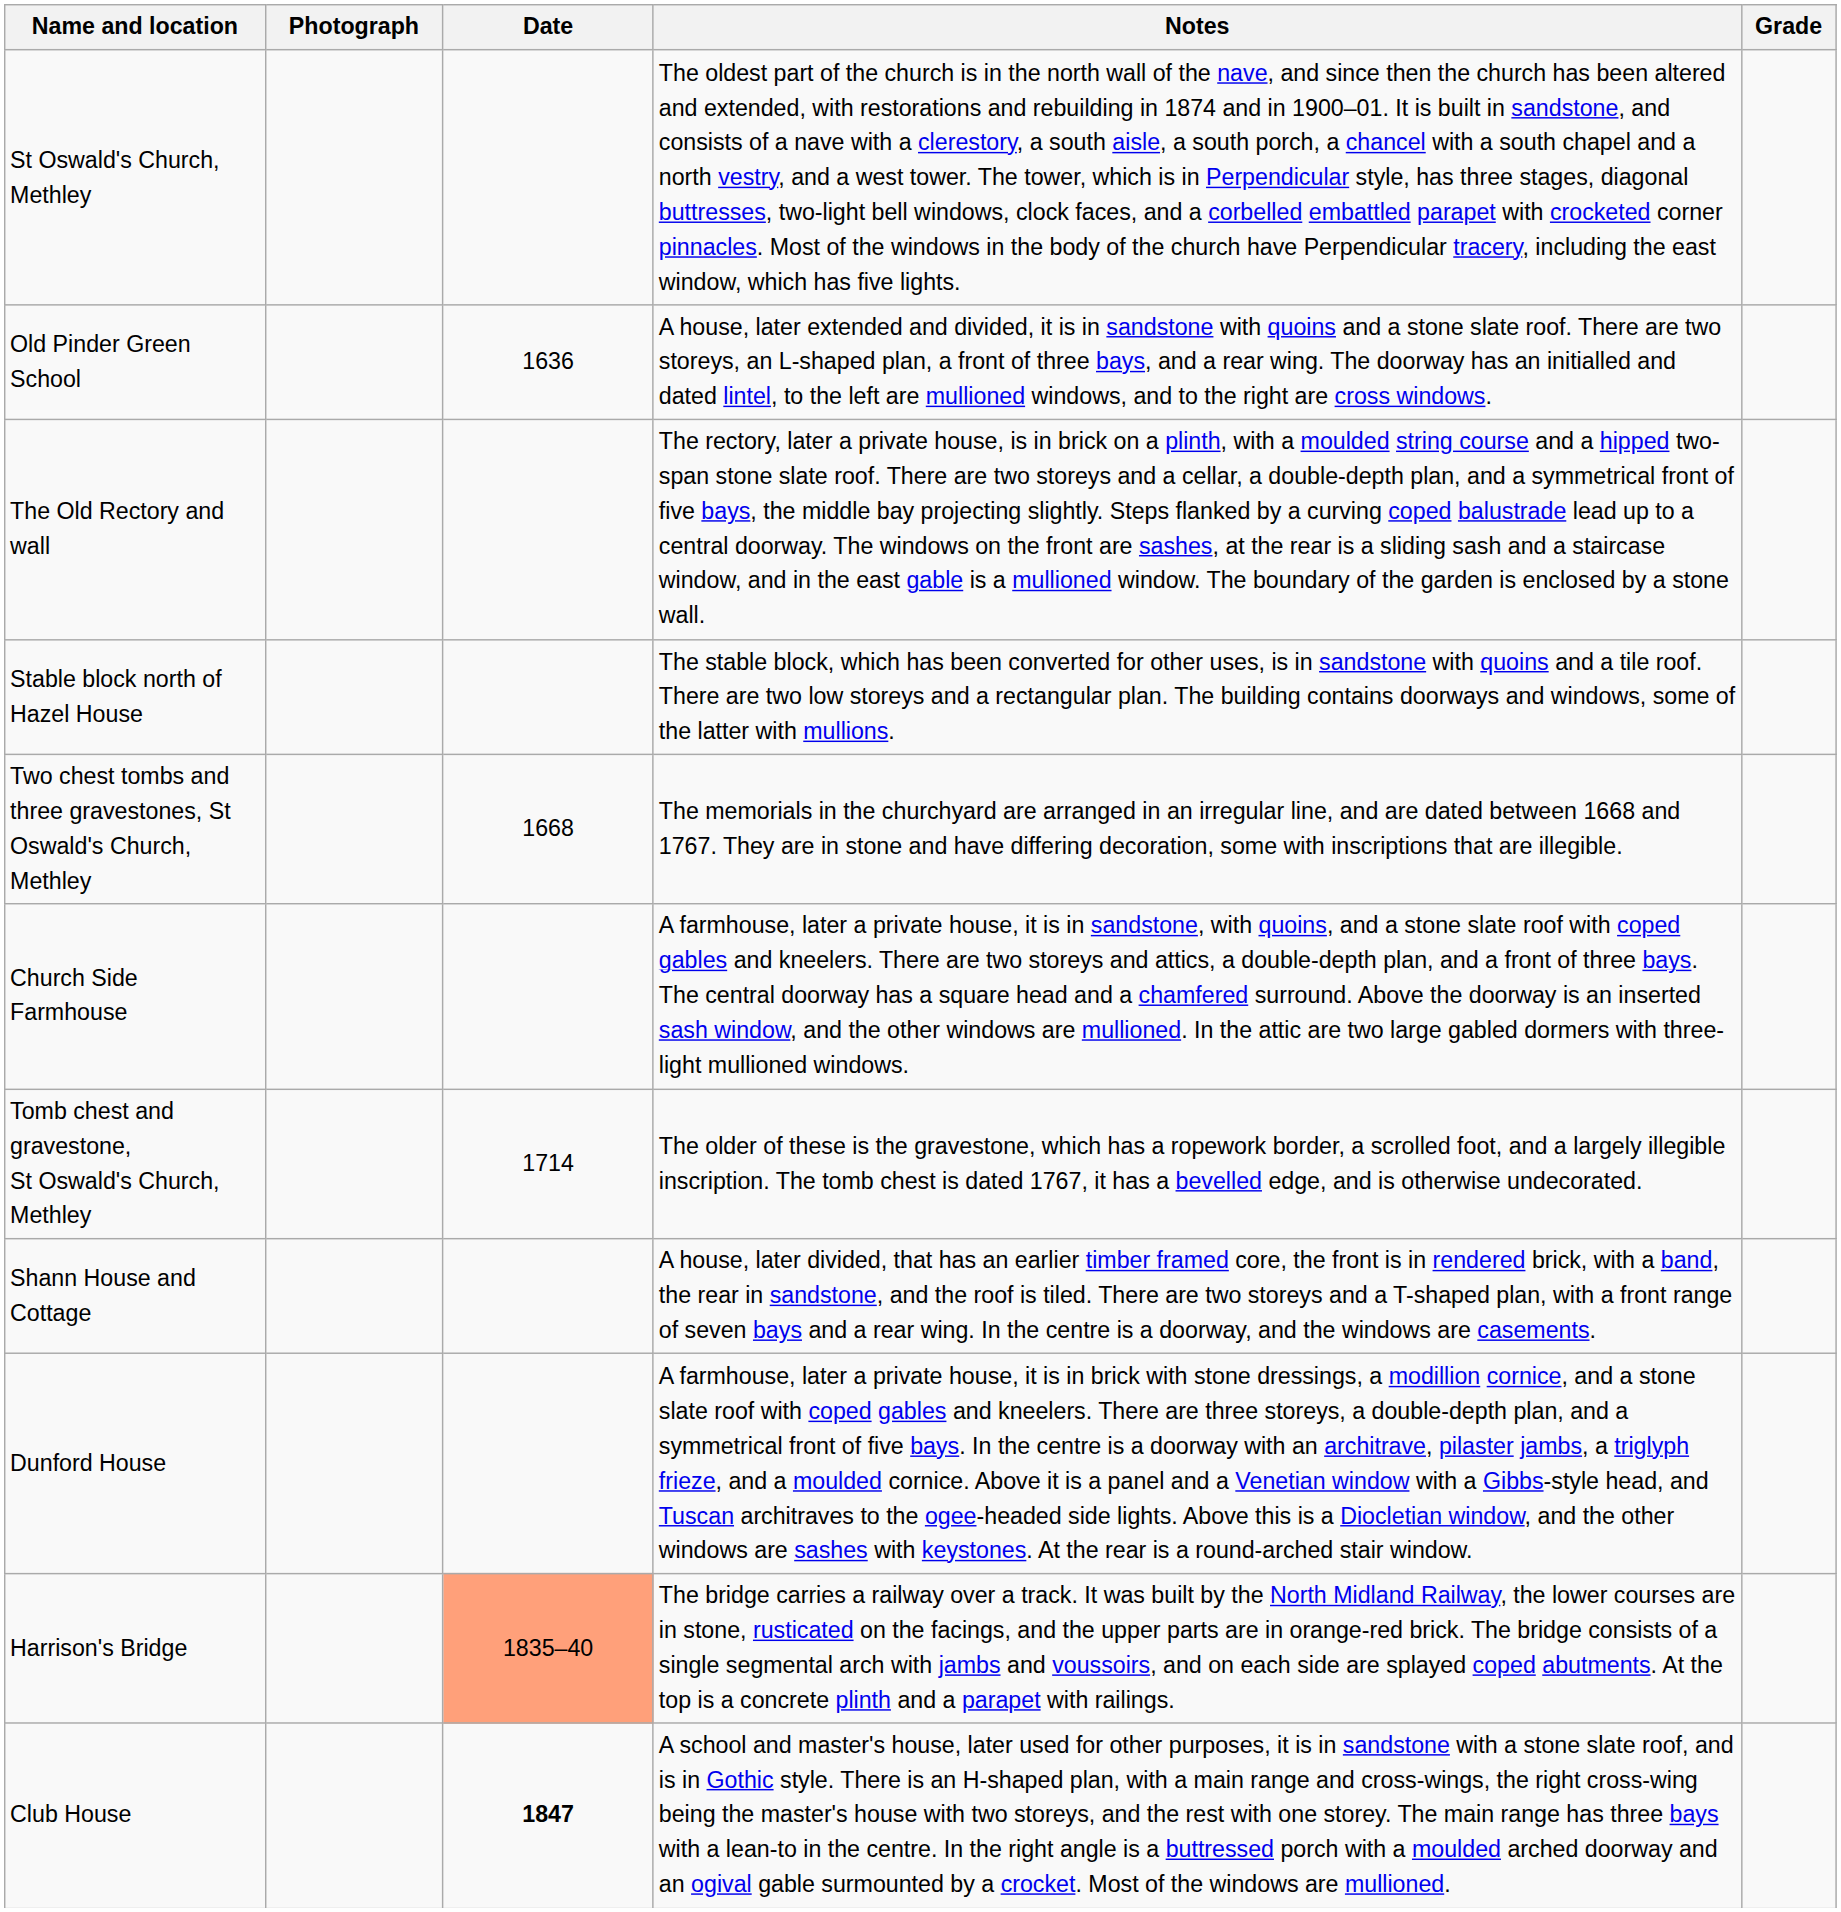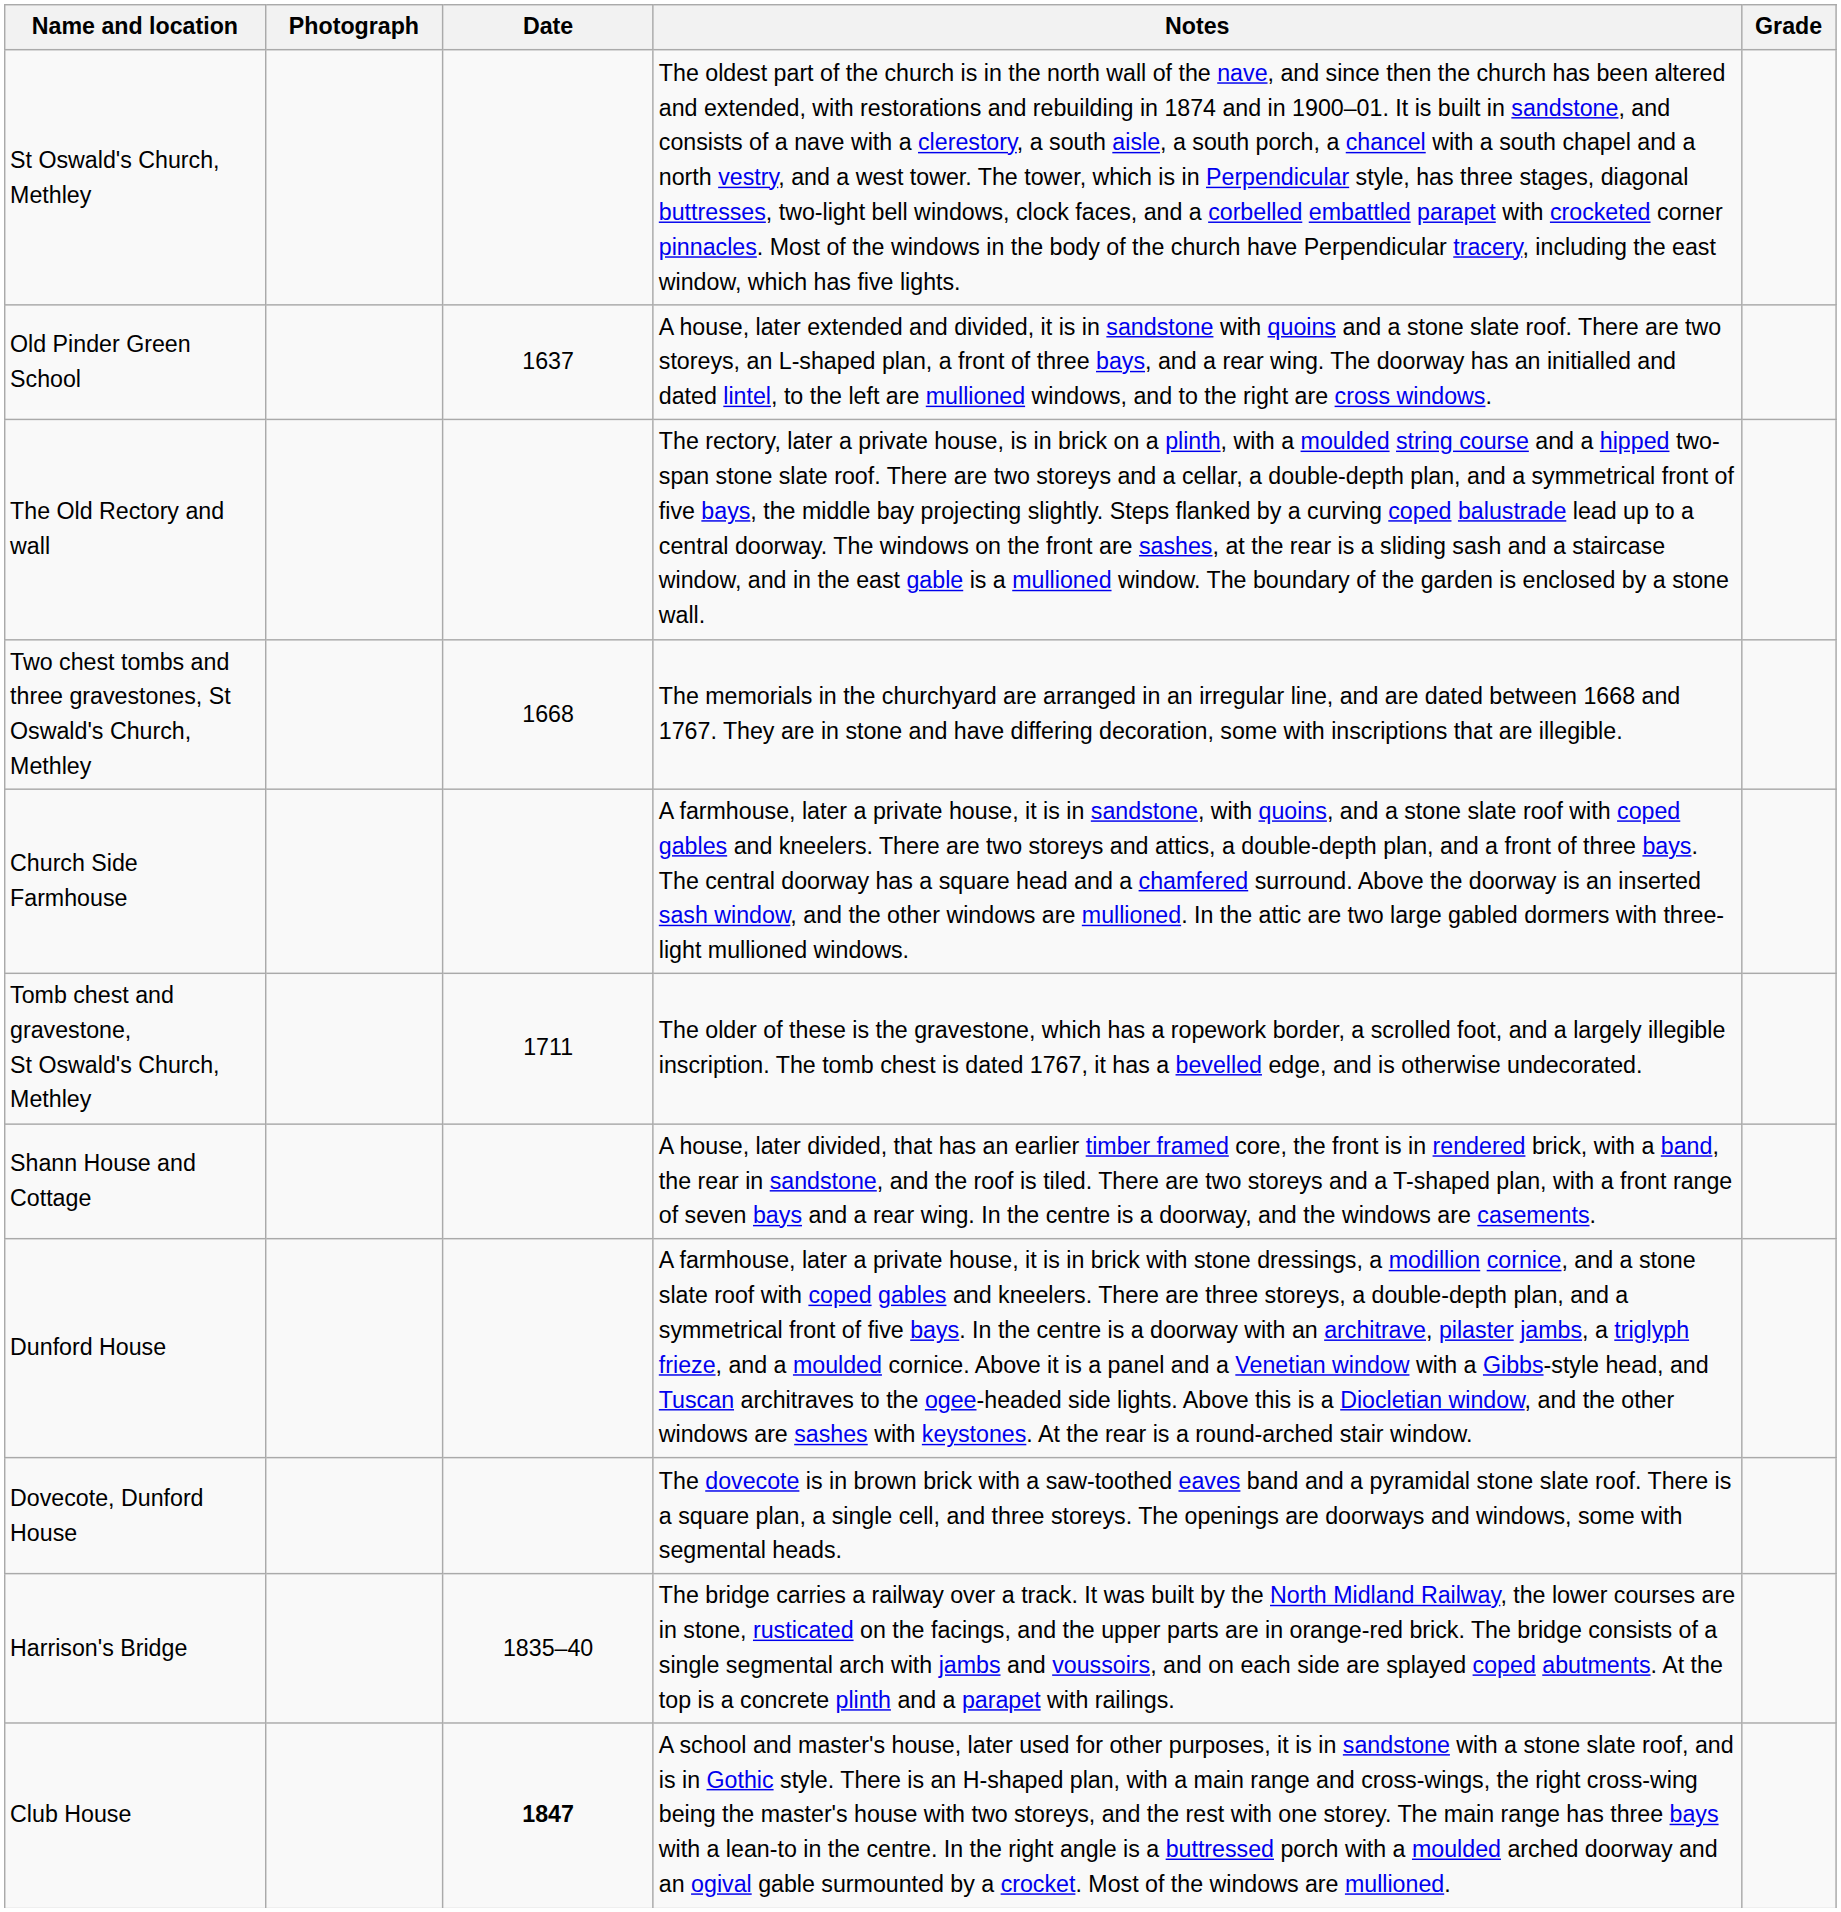 <table class="wikitable sortable plainrowheaders" style="width:100%; border:0; text-align:left; line-height:150%;">
 <tr>
 <th scope="col"  style="width:150px">Name and location</th>
 <th scope="col"  style="width:100px" class="unsortable">Photograph</th>
 <th scope="col"  style="width:120px">Date</th>
 <th scope="col"  style="width:650px" class="unsortable">Notes</th>
 <th scope="col"  style="width:50px">Grade</th>
 </tr>
 <tr>
 <td>St Oswald's Church, Methley<br><small></small></td>
 <td></td>
 <td align="center"></td>
 <td>The oldest part of the church is in the north wall of the <a href='#'>nave</a>, and since then the church has been altered and extended, with restorations and rebuilding in 1874 and in 1900–01.  It is built in <a href='#'>sandstone</a>, and consists of a nave with a <a href='#'>clerestory</a>, a south <a href='#'>aisle</a>, a south porch, a <a href='#'>chancel</a> with a south chapel and a north <a href='#'>vestry</a>, and a west tower.  The tower, which is in <a href='#'>Perpendicular</a> style, has three stages, diagonal <a href='#'>buttresses</a>, two-light bell windows, clock faces, and a <a href='#'>corbelled</a> <a href='#'>embattled</a> <a href='#'>parapet</a> with <a href='#'>crocketed</a> corner <a href='#'>pinnacles</a>.  Most of the windows in the body of the church have Perpendicular <a href='#'>tracery</a>, including the east window, which has five lights.</td>
 <td align="center" ></td>
 </tr>
 <tr>
 <td>Old Pinder Green School<br><small></small></td>
 <td></td>
-<td align="center">1636</td>
+<td align="center">1637</td>
 <td>A house, later extended and divided, it is in <a href='#'>sandstone</a> with <a href='#'>quoins</a> and a stone slate roof.  There are two storeys, an L-shaped plan, a front of three <a href='#'>bays</a>, and a rear wing.  The doorway has an initialled and dated <a href='#'>lintel</a>, to the left are <a href='#'>mullioned</a> windows, and to the right are <a href='#'>cross windows</a>.</td>
 <td align="center" ></td>
 </tr>
 <tr>
 <td>The Old Rectory and wall<br><small></small></td>
 <td></td>
 <td align="center"></td>
 <td>The rectory, later a private house, is in brick on a <a href='#'>plinth</a>, with a <a href='#'>moulded</a> <a href='#'>string course</a> and a <a href='#'>hipped</a> two-span stone slate roof. There are two storeys and a cellar, a double-depth plan, and a symmetrical front of five <a href='#'>bays</a>, the middle bay projecting slightly.  Steps flanked by a curving <a href='#'>coped</a> <a href='#'>balustrade</a> lead up to a central doorway.  The windows on the front are <a href='#'>sashes</a>, at the rear is a sliding sash and a staircase window, and in the east <a href='#'>gable</a> is a <a href='#'>mullioned</a> window.  The boundary of the garden is enclosed by a stone wall.</td>
-<td align="center" ></td>
-</tr>
-<tr>
-<td>Stable block north of Hazel House<br><small></small></td>
-<td></td>
-<td align="center"></td>
-<td>The stable block, which has been converted for other uses, is in <a href='#'>sandstone</a> with <a href='#'>quoins</a> and a tile roof.  There are two low storeys and a rectangular plan.  The building contains doorways and windows, some of the latter with <a href='#'>mullions</a>.</td>
 <td align="center" ></td>
 </tr>
 <tr>
 <td>Two chest tombs and three gravestones, St Oswald's Church, Methley<br><small></small></td>
 <td></td>
 <td align="center">1668</td>
 <td>The memorials in the churchyard are arranged in an irregular line, and are dated between 1668 and 1767.  They are in stone and have differing decoration, some with inscriptions that are illegible.</td>
 <td align="center" ></td>
 </tr>
 <tr>
 <td>Church Side Farmhouse<br><small></small></td>
 <td></td>
 <td align="center"></td>
 <td>A farmhouse, later a private house, it is in <a href='#'>sandstone</a>, with <a href='#'>quoins</a>, and a stone slate roof with <a href='#'>coped</a> <a href='#'>gables</a> and kneelers.  There are two storeys and attics, a double-depth plan, and a front of three <a href='#'>bays</a>.  The central doorway has a square head and a <a href='#'>chamfered</a> surround.  Above the doorway is an inserted <a href='#'>sash window</a>, and the other windows are <a href='#'>mullioned</a>.  In the attic are two large gabled dormers with three-light mullioned windows.</td>
 <td align="center" ></td>
 </tr>
 <tr>
 <td>Tomb chest and gravestone,<br>St Oswald's Church, Methley<br><small></small></td>
 <td></td>
-<td align="center">1714</td>
+<td align="center">1711</td>
 <td>The older of these is the gravestone, which has a ropework border, a scrolled foot, and a largely illegible inscription.  The tomb chest is dated 1767, it has a <a href='#'>bevelled</a> edge, and is otherwise undecorated.</td>
 <td align="center" ></td>
 </tr>
 <tr>
 <td>Shann House and Cottage<br><small></small></td>
 <td></td>
 <td align="center"></td>
 <td>A house, later divided, that has an earlier <a href='#'>timber framed</a> core, the front is in <a href='#'>rendered</a> brick, with a <a href='#'>band</a>, the rear in <a href='#'>sandstone</a>, and the roof is tiled.  There are two storeys and a T-shaped plan, with a front range of seven <a href='#'>bays</a> and a rear wing.  In the centre is a doorway, and the windows are <a href='#'>casements</a>.</td>
 <td align="center" ></td>
 </tr>
 <tr>
 <td>Dunford House<br><small></small></td>
 <td></td>
 <td align="center"></td>
 <td>A farmhouse, later a private house, it is in brick with stone dressings, a <a href='#'>modillion</a> <a href='#'>cornice</a>, and a stone slate roof with <a href='#'>coped</a> <a href='#'>gables</a> and kneelers.  There are three storeys, a double-depth plan, and a symmetrical front of five <a href='#'>bays</a>.  In the centre is a doorway with an <a href='#'>architrave</a>, <a href='#'>pilaster</a> <a href='#'>jambs</a>, a <a href='#'>triglyph</a> <a href='#'>frieze</a>, and a <a href='#'>moulded</a> cornice.  Above it is a panel and a <a href='#'>Venetian window</a> with a <a href='#'>Gibbs</a>-style head, and <a href='#'>Tuscan</a> architraves to the <a href='#'>ogee</a>-headed side lights.  Above this is a <a href='#'>Diocletian window</a>, and the other windows are <a href='#'>sashes</a> with <a href='#'>keystones</a>.  At the rear is a round-arched stair window.</td>
 <td align="center" ></td>
 </tr>
 <tr>
+<td>Dovecote, Dunford House<br><small></small></td>
+<td></td>
+<td align="center"></td>
+<td>The <a href='#'>dovecote</a> is in brown brick with a saw-toothed <a href='#'>eaves</a> band and a pyramidal stone slate roof.  There is a square plan, a single cell, and three storeys.  The openings are doorways and windows, some with segmental heads.</td>
+<td align="center" ></td>
+</tr>
+<tr>
 <td>Harrison's Bridge<br><small></small></td>
 <td></td>
-<td align="center" style="background: lightsalmon;">1835–40</td>
+<td align="center">1835–40</td>
 <td>The bridge carries a railway over a track.  It was built by the <a href='#'>North Midland Railway</a>, the lower courses are in stone, <a href='#'>rusticated</a> on the facings, and the upper parts are in orange-red brick.  The bridge consists of a single segmental arch with <a href='#'>jambs</a> and <a href='#'>voussoirs</a>, and on each side are splayed <a href='#'>coped</a> <a href='#'>abutments</a>.  At the top is a concrete <a href='#'>plinth</a> and a <a href='#'>parapet</a> with railings.</td>
 <td align="center" ></td>
 </tr>
 <tr>
 <td>Club House<br><small></small></td>
 <td></td>
 <td align="center"><strong>1847</strong></td>
 <td>A school and master's house, later used for other purposes, it is in <a href='#'>sandstone</a> with a stone slate roof, and is in <a href='#'>Gothic</a> style.  There is an H-shaped plan, with a main range and cross-wings, the right cross-wing being the master's house with two storeys, and the rest with one storey.  The main range has three <a href='#'>bays</a> with a lean-to in the centre.  In the right angle is a <a href='#'>buttressed</a> porch with a <a href='#'>moulded</a> arched doorway and an <a href='#'>ogival</a> gable surmounted by a <a href='#'>crocket</a>.  Most of the windows are <a href='#'>mullioned</a>.</td>
 <td align="center" ></td>
 </tr>
 <tr>
 </tr>
 </table>
